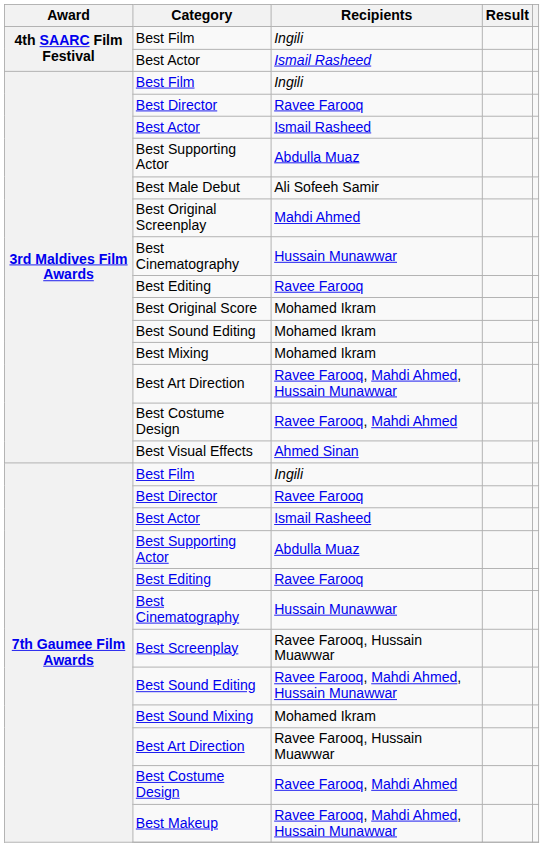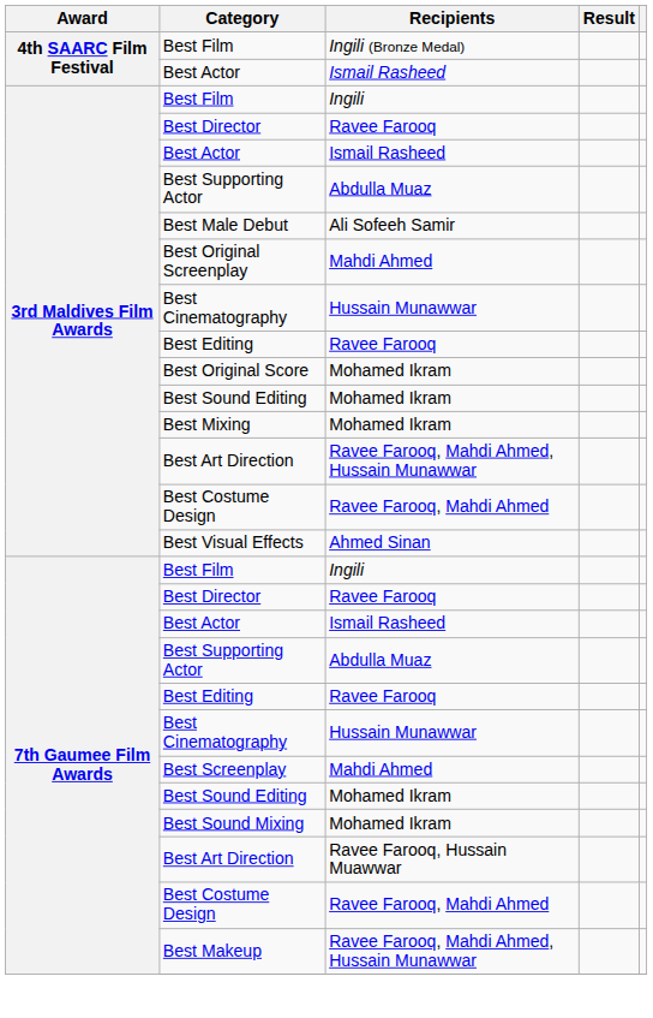 <table class="wikitable plainrowheaders sortable">
 <tr>
 <th scope="col">Award</th>
 <th scope="col">Category</th>
 <th scope="col">Recipients</th>
 <th scope="col">Result</th>
 <th scope="col" class="unsortable"></th>
 </tr>
 <tr>
 <th scope="row" rowspan="2">4th <a href='#'>SAARC</a> Film Festival</th>
 <td>Best Film</td>
-<td><em>Ingili</em></td>
+<td><em>Ingili</em> <small>(Bronze Medal)</small></td>
 <td></td>
 <td></td>
 </tr>
 <tr>
 <td>Best Actor</td>
 <td><em><a href='#'>Ismail Rasheed</a></em></td>
 <td></td>
 <td></td>
 </tr>
 <tr>
 <th scope="row" rowspan="14"><a href='#'>3rd Maldives Film Awards</a></th>
 <td><a href='#'>Best Film</a></td>
 <td><em>Ingili</em></td>
 <td></td>
 <td style="text-align:center;"></td>
 </tr>
 <tr>
 <td><a href='#'>Best Director</a></td>
 <td><a href='#'>Ravee Farooq</a></td>
 <td></td>
 <td></td>
 </tr>
 <tr>
 <td><a href='#'>Best Actor</a></td>
 <td><a href='#'>Ismail Rasheed</a></td>
 <td></td>
 <td></td>
 </tr>
 <tr>
 <td>Best Supporting Actor</td>
 <td><a href='#'>Abdulla Muaz</a></td>
 <td></td>
 <td></td>
 </tr>
 <tr>
 <td>Best Male Debut</td>
 <td>Ali Sofeeh Samir</td>
 <td></td>
 <td></td>
 </tr>
 <tr>
 <td>Best Original Screenplay</td>
 <td><a href='#'>Mahdi Ahmed</a></td>
 <td></td>
 <td></td>
 </tr>
 <tr>
 <td>Best Cinematography</td>
 <td><a href='#'>Hussain Munawwar</a></td>
 <td></td>
 <td></td>
 </tr>
 <tr>
 <td>Best Editing</td>
 <td><a href='#'>Ravee Farooq</a></td>
 <td></td>
 <td></td>
 </tr>
 <tr>
 <td>Best Original Score</td>
 <td>Mohamed Ikram</td>
 <td></td>
 <td></td>
 </tr>
 <tr>
 <td>Best Sound Editing</td>
 <td>Mohamed Ikram</td>
 <td></td>
 <td></td>
 </tr>
 <tr>
 <td>Best Mixing</td>
 <td>Mohamed Ikram</td>
 <td></td>
 <td></td>
 </tr>
 <tr>
 <td>Best Art Direction</td>
 <td><a href='#'>Ravee Farooq</a>, <a href='#'>Mahdi Ahmed</a>, <a href='#'>Hussain Munawwar</a></td>
 <td></td>
 <td></td>
 </tr>
 <tr>
 <td>Best Costume Design</td>
 <td><a href='#'>Ravee Farooq</a>, <a href='#'>Mahdi Ahmed</a></td>
 <td></td>
 <td></td>
 </tr>
 <tr>
 <td>Best Visual Effects</td>
 <td><a href='#'>Ahmed Sinan</a></td>
 <td></td>
 <td></td>
 </tr>
 <tr>
 <th scope="row" rowspan="15"><a href='#'>7th Gaumee Film Awards</a></th>
 <td><a href='#'>Best Film</a></td>
 <td><em>Ingili</em></td>
 <td></td>
 <td style="text-align:center;"></td>
 </tr>
 <tr>
 <td><a href='#'>Best Director</a></td>
 <td><a href='#'>Ravee Farooq</a></td>
 <td></td>
 <td></td>
 </tr>
 <tr>
 <td><a href='#'>Best Actor</a></td>
 <td><a href='#'>Ismail Rasheed</a></td>
 <td></td>
 <td></td>
 </tr>
 <tr>
 <td><a href='#'>Best Supporting Actor</a></td>
 <td><a href='#'>Abdulla Muaz</a></td>
 <td></td>
 <td></td>
 </tr>
 <tr>
 <td><a href='#'>Best Editing</a></td>
 <td><a href='#'>Ravee Farooq</a></td>
 <td></td>
 <td></td>
 </tr>
 <tr>
 <td><a href='#'>Best Cinematography</a></td>
 <td><a href='#'>Hussain Munawwar</a></td>
 <td></td>
 <td></td>
 </tr>
 <tr>
 <td><a href='#'>Best Screenplay</a></td>
-<td>Ravee Farooq, Hussain Muawwar</td>
+<td><a href='#'>Mahdi Ahmed</a></td>
 <td></td>
 <td></td>
 </tr>
 <tr>
 <td><a href='#'>Best Sound Editing</a></td>
-<td><a href='#'>Ravee Farooq</a>, <a href='#'>Mahdi Ahmed</a>, <a href='#'>Hussain Munawwar</a></td>
+<td>Mohamed Ikram</td>
 <td></td>
 <td></td>
 </tr>
 <tr>
 <td><a href='#'>Best Sound Mixing</a></td>
 <td>Mohamed Ikram</td>
 <td></td>
 <td></td>
 </tr>
 <tr>
 <td><a href='#'>Best Art Direction</a></td>
 <td>Ravee Farooq, Hussain Muawwar</td>
 <td></td>
 <td></td>
 </tr>
 <tr>
 <td><a href='#'>Best Costume Design</a></td>
 <td><a href='#'>Ravee Farooq</a>, <a href='#'>Mahdi Ahmed</a></td>
 <td></td>
 <td></td>
 </tr>
 <tr>
 <td><a href='#'>Best Makeup</a></td>
 <td><a href='#'>Ravee Farooq</a>, <a href='#'>Mahdi Ahmed</a>, <a href='#'>Hussain Munawwar</a></td>
 <td></td>
 <td></td>
 </tr>
 <tr>
 </tr>
 </table>
